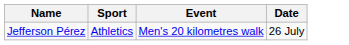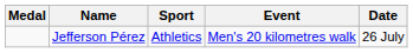 <table class="wikitable sortable"  style="font-size:95%">
 <tr>
+<th>Medal</th>
 <th>Name</th>
 <th>Sport</th>
 <th>Event</th>
 <th>Date</th>
 </tr>
 <tr align=left>
+<td></td>
 <td><a href='#'>Jefferson Pérez</a></td>
 <td><a href='#'>Athletics</a></td>
 <td><a href='#'>Men's 20 kilometres walk</a></td>
 <td>26 July</td>
 </tr>
 </table>
